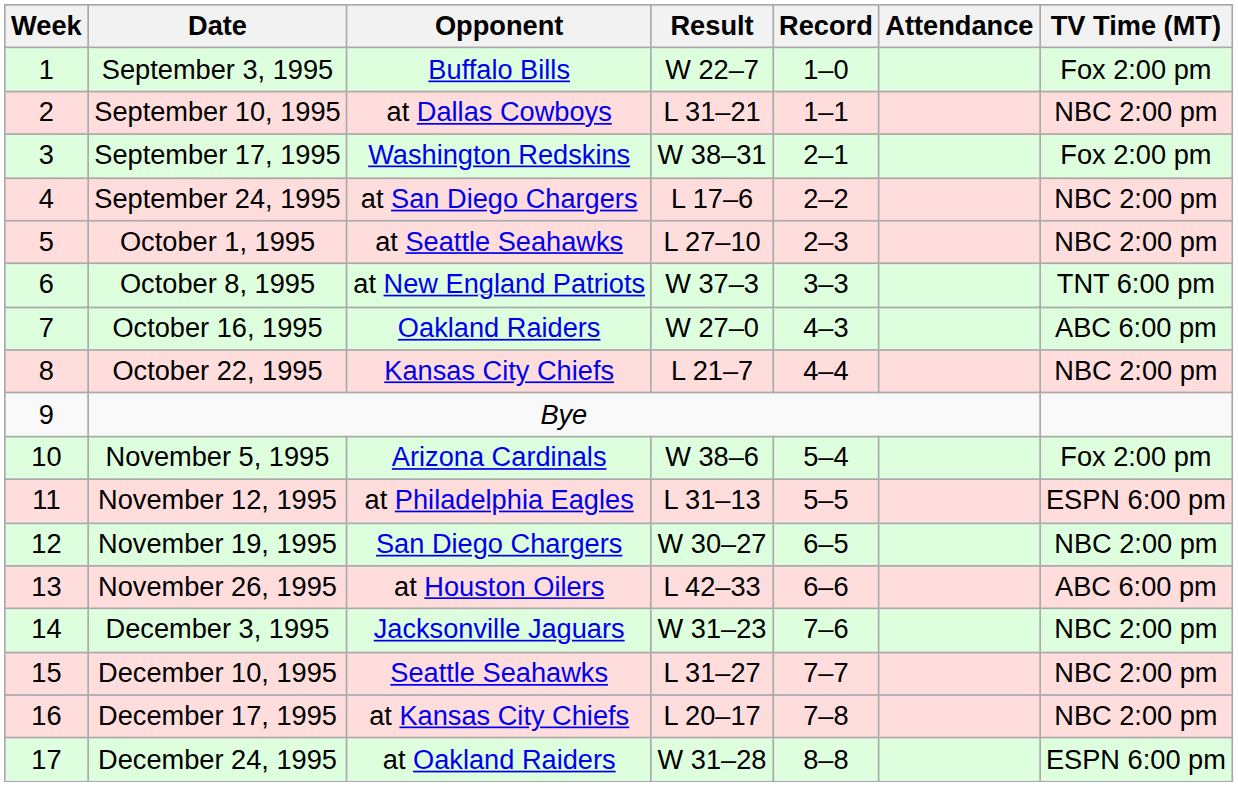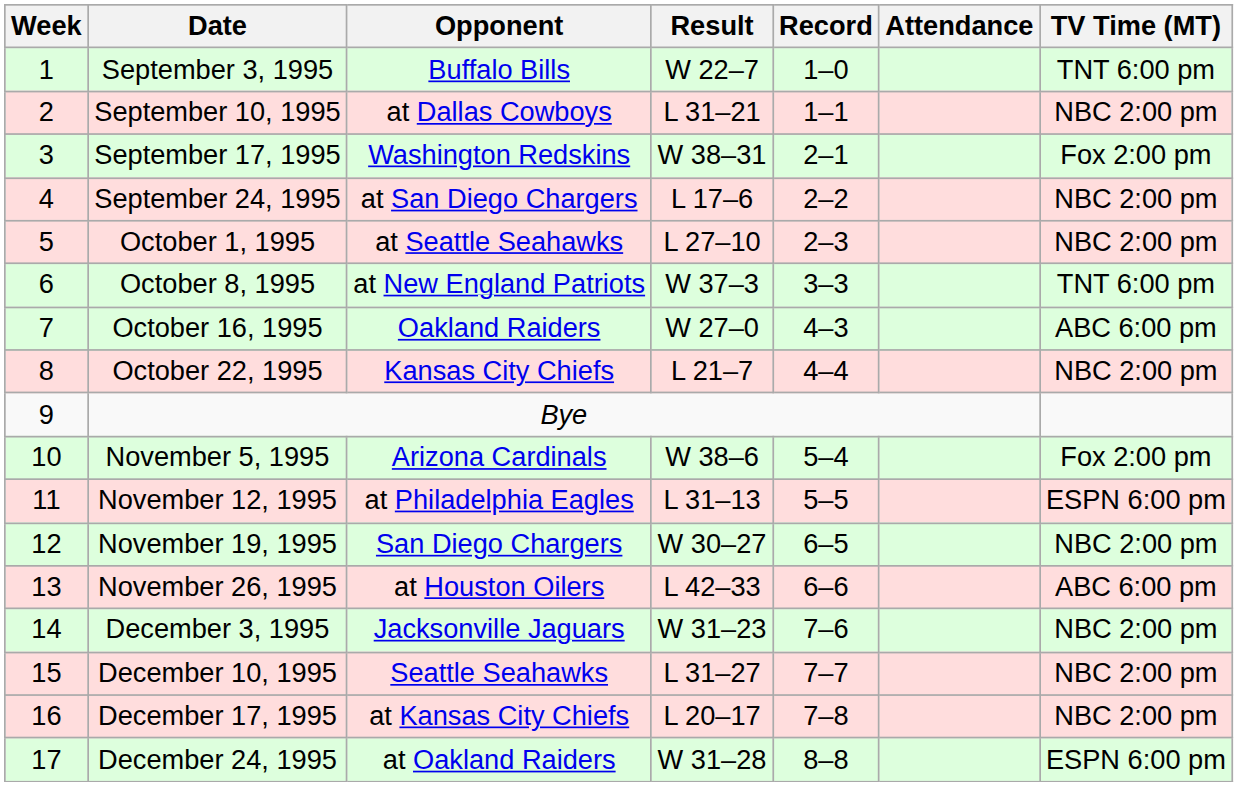 <table class="wikitable" align="center">
 <tr>
 <th>Week</th>
 <th>Date</th>
 <th>Opponent</th>
 <th>Result</th>
 <th>Record</th>
 <th>Attendance</th>
 <th>TV Time (MT)</th>
 </tr>
 <tr style="background: #ddffdd;" align="center">
 <td>1</td>
 <td>September 3, 1995</td>
 <td><a href='#'>Buffalo Bills</a></td>
 <td>W 22–7</td>
 <td>1–0</td>
 <td></td>
-<td>Fox 2:00 pm</td>
+<td>TNT 6:00 pm</td>
 </tr>
 <tr style="background: #ffdddd;" align="center">
 <td>2</td>
 <td>September 10, 1995</td>
 <td>at <a href='#'>Dallas Cowboys</a></td>
 <td>L 31–21</td>
 <td>1–1</td>
 <td></td>
 <td>NBC 2:00 pm</td>
 </tr>
 <tr style="background: #ddffdd;" align="center">
 <td>3</td>
 <td>September 17, 1995</td>
 <td><a href='#'>Washington Redskins</a></td>
 <td>W 38–31</td>
 <td>2–1</td>
 <td></td>
 <td>Fox 2:00 pm</td>
 </tr>
 <tr style="background: #ffdddd;" align="center">
 <td>4</td>
 <td>September 24, 1995</td>
 <td>at <a href='#'>San Diego Chargers</a></td>
 <td>L 17–6</td>
 <td>2–2</td>
 <td></td>
 <td>NBC 2:00 pm</td>
 </tr>
 <tr style="background: #ffdddd;" align="center">
 <td>5</td>
 <td>October 1, 1995</td>
 <td>at <a href='#'>Seattle Seahawks</a></td>
 <td>L 27–10</td>
 <td>2–3</td>
 <td></td>
 <td>NBC 2:00 pm</td>
 </tr>
 <tr style="background: #ddffdd;" align="center">
 <td>6</td>
 <td>October 8, 1995</td>
 <td>at <a href='#'>New England Patriots</a></td>
 <td>W 37–3</td>
 <td>3–3</td>
 <td></td>
 <td>TNT 6:00 pm</td>
 </tr>
 <tr style="background: #ddffdd;" align="center">
 <td>7</td>
 <td>October 16, 1995</td>
 <td><a href='#'>Oakland Raiders</a></td>
 <td>W 27–0</td>
 <td>4–3</td>
 <td></td>
 <td>ABC 6:00 pm</td>
 </tr>
 <tr style="background: #ffdddd;" align="center">
 <td>8</td>
 <td>October 22, 1995</td>
 <td><a href='#'>Kansas City Chiefs</a></td>
 <td>L 21–7</td>
 <td>4–4</td>
 <td></td>
 <td>NBC 2:00 pm</td>
 </tr>
 <tr align="center">
 <td>9</td>
 <td colspan="5" align="center"><em>Bye</em></td>
 </tr>
 <tr style="background: #ddffdd;" align="center">
 <td>10</td>
 <td>November 5, 1995</td>
 <td><a href='#'>Arizona Cardinals</a></td>
 <td>W 38–6</td>
 <td>5–4</td>
 <td></td>
 <td>Fox 2:00 pm</td>
 </tr>
 <tr style="background: #ffdddd;" align="center">
 <td>11</td>
 <td>November 12, 1995</td>
 <td>at <a href='#'>Philadelphia Eagles</a></td>
 <td>L 31–13</td>
 <td>5–5</td>
 <td></td>
 <td>ESPN 6:00 pm</td>
 </tr>
 <tr style="background: #ddffdd;" align="center">
 <td>12</td>
 <td>November 19, 1995</td>
 <td><a href='#'>San Diego Chargers</a></td>
 <td>W 30–27</td>
 <td>6–5</td>
 <td></td>
 <td>NBC 2:00 pm</td>
 </tr>
 <tr style="background: #ffdddd;" align="center">
 <td>13</td>
 <td>November 26, 1995</td>
 <td>at <a href='#'>Houston Oilers</a></td>
 <td>L 42–33</td>
 <td>6–6</td>
 <td></td>
 <td>ABC 6:00 pm</td>
 </tr>
 <tr style="background: #ddffdd;" align="center">
 <td>14</td>
 <td>December 3, 1995</td>
 <td><a href='#'>Jacksonville Jaguars</a></td>
 <td>W 31–23</td>
 <td>7–6</td>
 <td></td>
 <td>NBC 2:00 pm</td>
 </tr>
 <tr style="background: #ffdddd;" align="center">
 <td>15</td>
 <td>December 10, 1995</td>
 <td><a href='#'>Seattle Seahawks</a></td>
 <td>L 31–27</td>
 <td>7–7</td>
 <td></td>
 <td>NBC 2:00 pm</td>
 </tr>
 <tr style="background: #ffdddd;" align="center">
 <td>16</td>
 <td>December 17, 1995</td>
 <td>at <a href='#'>Kansas City Chiefs</a></td>
 <td>L 20–17</td>
 <td>7–8</td>
 <td></td>
 <td>NBC 2:00 pm</td>
 </tr>
 <tr style="background: #ddffdd;" align="center">
 <td>17</td>
 <td>December 24, 1995</td>
 <td>at <a href='#'>Oakland Raiders</a></td>
 <td>W 31–28</td>
 <td>8–8</td>
 <td></td>
 <td>ESPN 6:00 pm</td>
 </tr>
 </table>
